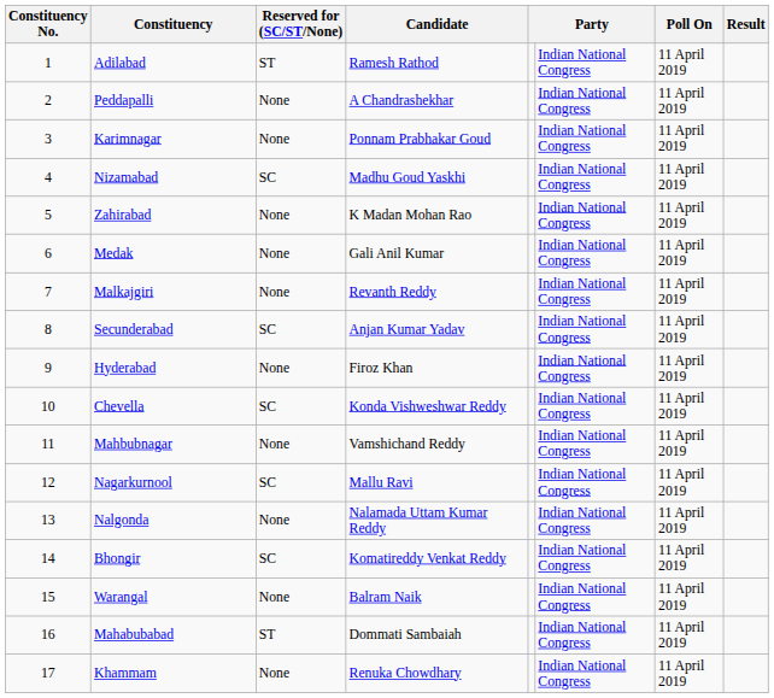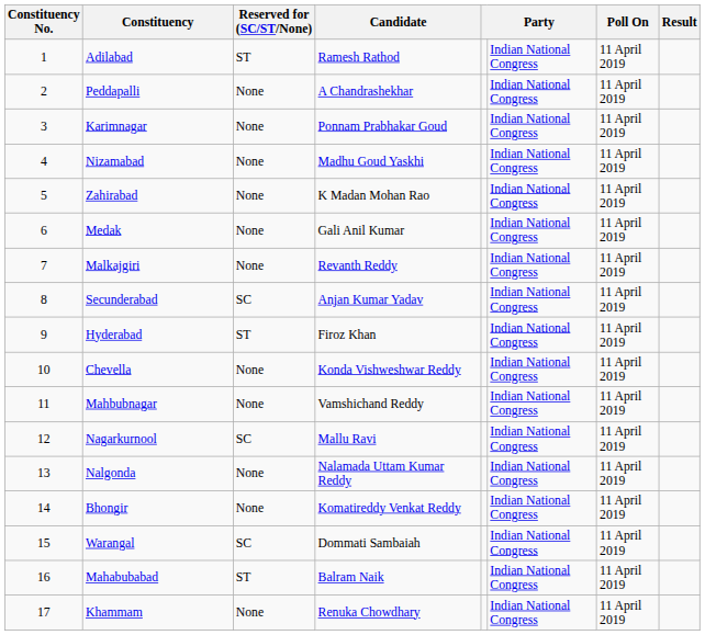 <table class= "wikitable sortable">
 <tr>
 <th>Constituency <br> No.</th>
 <th style="width:180px;">Constituency</th>
 <th>Reserved for<br>(<a href='#'>SC/ST</a>/None)</th>
 <th style="width:200px;">Candidate</th>
 <th colspan="2">Party</th>
 <th>Poll On</th>
 <th>Result</th>
 </tr>
 <tr>
 <td style="text-align:center;">1</td>
 <td><a href='#'>Adilabad</a></td>
 <td>ST</td>
 <td><a href='#'>Ramesh Rathod</a></td>
 <td bgcolor=></td>
 <td><a href='#'>Indian National Congress</a></td>
 <td>11 April 2019</td>
 <td></td>
 </tr>
 <tr>
 <td style="text-align:center;">2</td>
 <td><a href='#'>Peddapalli</a></td>
 <td>None</td>
 <td><a href='#'>A Chandrashekhar</a></td>
 <td bgcolor=></td>
 <td><a href='#'>Indian National Congress</a></td>
 <td>11 April 2019</td>
 <td></td>
 </tr>
 <tr>
 <td style="text-align:center;">3</td>
 <td><a href='#'>Karimnagar</a></td>
 <td>None</td>
 <td><a href='#'>Ponnam Prabhakar Goud</a></td>
 <td bgcolor=></td>
 <td><a href='#'>Indian National Congress</a></td>
 <td>11 April 2019</td>
 <td></td>
 </tr>
 <tr>
 <td style="text-align:center;">4</td>
 <td><a href='#'>Nizamabad</a></td>
-<td>SC</td>
+<td>None</td>
 <td><a href='#'>Madhu Goud Yaskhi</a></td>
 <td bgcolor=></td>
 <td><a href='#'>Indian National Congress</a></td>
 <td>11 April 2019</td>
 <td></td>
 </tr>
 <tr>
 <td style="text-align:center;">5</td>
 <td><a href='#'>Zahirabad</a></td>
 <td>None</td>
 <td>K Madan Mohan Rao</td>
 <td bgcolor=></td>
 <td><a href='#'>Indian National Congress</a></td>
 <td>11 April 2019</td>
 <td></td>
 </tr>
 <tr>
 <td style="text-align:center;">6</td>
 <td><a href='#'>Medak</a></td>
 <td>None</td>
 <td>Gali Anil Kumar</td>
 <td bgcolor=></td>
 <td><a href='#'>Indian National Congress</a></td>
 <td>11 April 2019</td>
 <td></td>
 </tr>
 <tr>
 <td style="text-align:center;">7</td>
 <td><a href='#'>Malkajgiri</a></td>
 <td>None</td>
 <td><a href='#'>Revanth Reddy</a></td>
 <td bgcolor=></td>
 <td><a href='#'>Indian National Congress</a></td>
 <td>11 April 2019</td>
 <td></td>
 </tr>
 <tr>
 <td style="text-align:center;">8</td>
 <td><a href='#'>Secunderabad</a></td>
 <td>SC</td>
 <td><a href='#'>Anjan Kumar Yadav</a></td>
 <td bgcolor=></td>
 <td><a href='#'>Indian National Congress</a></td>
 <td>11 April 2019</td>
 <td></td>
 </tr>
 <tr>
 <td style="text-align:center;">9</td>
 <td><a href='#'>Hyderabad</a></td>
-<td>None</td>
+<td>ST</td>
 <td>Firoz Khan</td>
 <td bgcolor=></td>
 <td><a href='#'>Indian National Congress</a></td>
 <td>11 April 2019</td>
 <td></td>
 </tr>
 <tr>
 <td style="text-align:center;">10</td>
 <td><a href='#'>Chevella</a></td>
-<td>SC</td>
+<td>None</td>
 <td><a href='#'>Konda Vishweshwar Reddy</a></td>
 <td bgcolor=></td>
 <td><a href='#'>Indian National Congress</a></td>
 <td>11 April 2019</td>
 <td></td>
 </tr>
 <tr>
 <td style="text-align:center;">11</td>
 <td><a href='#'>Mahbubnagar</a></td>
 <td>None</td>
 <td>Vamshichand Reddy</td>
 <td bgcolor=></td>
 <td><a href='#'>Indian National Congress</a></td>
 <td>11 April 2019</td>
 <td></td>
 </tr>
 <tr>
 <td style="text-align:center;">12</td>
 <td><a href='#'>Nagarkurnool</a></td>
 <td>SC</td>
 <td><a href='#'>Mallu Ravi</a></td>
 <td bgcolor=></td>
 <td><a href='#'>Indian National Congress</a></td>
 <td>11 April 2019</td>
 <td></td>
 </tr>
 <tr>
 <td style="text-align:center;">13</td>
 <td><a href='#'>Nalgonda</a></td>
 <td>None</td>
 <td><a href='#'>Nalamada Uttam Kumar Reddy</a></td>
 <td bgcolor=></td>
 <td><a href='#'>Indian National Congress</a></td>
 <td>11 April 2019</td>
 <td></td>
 </tr>
 <tr>
 <td style="text-align:center;">14</td>
 <td><a href='#'>Bhongir</a></td>
-<td>SC</td>
+<td>None</td>
 <td><a href='#'>Komatireddy Venkat Reddy</a></td>
 <td bgcolor=></td>
 <td><a href='#'>Indian National Congress</a></td>
 <td>11 April 2019</td>
 <td></td>
 </tr>
 <tr>
 <td style="text-align:center;">15</td>
 <td><a href='#'>Warangal</a></td>
-<td>None</td>
-<td><a href='#'>Balram Naik</a></td>
+<td>SC</td>
+<td>Dommati Sambaiah</td>
 <td bgcolor=></td>
 <td><a href='#'>Indian National Congress</a></td>
 <td>11 April 2019</td>
 <td></td>
 </tr>
 <tr>
 <td style="text-align:center;">16</td>
 <td><a href='#'>Mahabubabad</a></td>
 <td>ST</td>
-<td>Dommati Sambaiah</td>
+<td><a href='#'>Balram Naik</a></td>
 <td bgcolor=></td>
 <td><a href='#'>Indian National Congress</a></td>
 <td>11 April 2019</td>
 <td></td>
 </tr>
 <tr>
 <td style="text-align:center;">17</td>
 <td><a href='#'>Khammam</a></td>
 <td>None</td>
 <td><a href='#'>Renuka Chowdhary</a></td>
 <td bgcolor=></td>
 <td><a href='#'>Indian National Congress</a></td>
 <td>11 April 2019</td>
 <td></td>
 </tr>
 </table>
